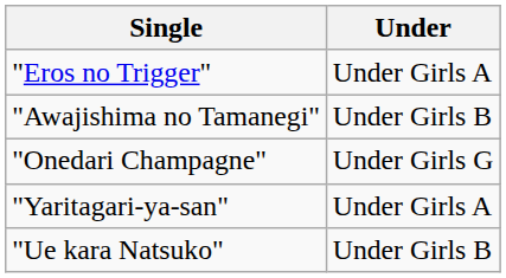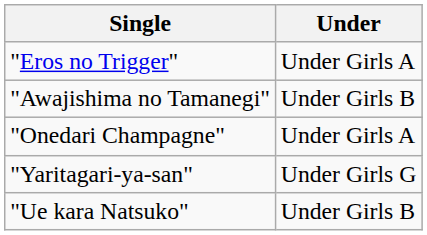 <table class="wikitable">
 <tr>
 <th>Single</th>
 <th>Under</th>
 </tr>
 <tr>
 <td>"<a href='#'>Eros no Trigger</a>"</td>
 <td>Under Girls A</td>
 </tr>
 <tr>
 <td>"Awajishima no Tamanegi"</td>
 <td>Under Girls B</td>
 </tr>
 <tr>
 <td>"Onedari Champagne"</td>
-<td>Under Girls G</td>
+<td>Under Girls A</td>
 </tr>
 <tr>
 <td>"Yaritagari-ya-san"</td>
-<td>Under Girls A</td>
+<td>Under Girls G</td>
 </tr>
 <tr>
 <td>"Ue kara Natsuko"</td>
 <td>Under Girls B</td>
 </tr>
 </table>
